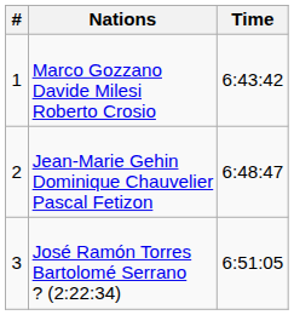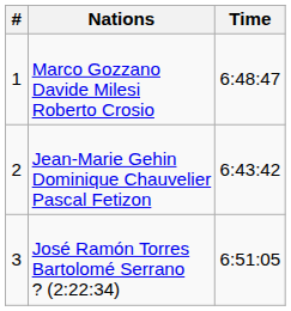 <table class="wikitable" style="text-align:center;">
 <tr>
 <th width=8%>#</th>
 <th width=67%>Nations</th>
 <th width=25%>Time</th>
 </tr>
 <tr>
 <td>1</td>
 <td align="left"><br><a href='#'>Marco Gozzano</a><br><a href='#'>Davide Milesi</a><br><a href='#'>Roberto Crosio</a></td>
-<td>6:43:42</td>
+<td>6:48:47</td>
 </tr>
 <tr>
 <td>2</td>
 <td align="left"><br><a href='#'>Jean-Marie Gehin</a><br><a href='#'>Dominique Chauvelier</a><br><a href='#'>Pascal Fetizon</a></td>
-<td>6:48:47</td>
+<td>6:43:42</td>
 </tr>
 <tr>
 <td>3</td>
 <td align="left"><br><a href='#'>José Ramón Torres</a><br><a href='#'>Bartolomé Serrano</a><br>? (2:22:34)</td>
 <td>6:51:05</td>
 </tr>
 </table>
